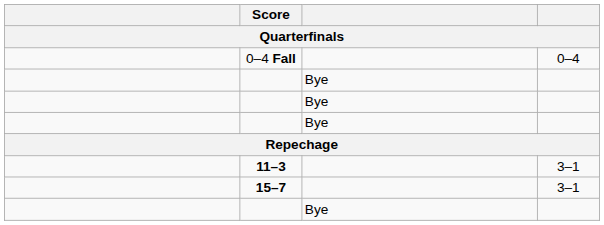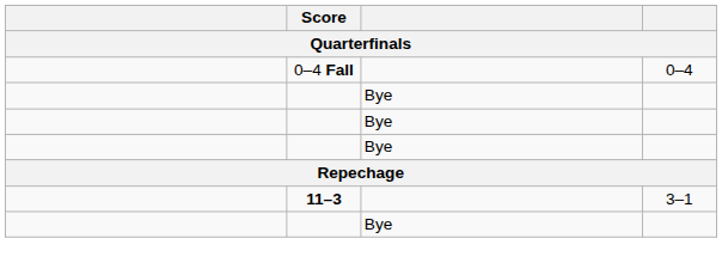 <table class="wikitable" style="text-align: left;">
 <tr>
 <th align="right" width="270"></th>
 <th width="65">Score</th>
 <th align="left" width="270"></th>
 <th width="65"></th>
 </tr>
 <tr>
 <th colspan=4>Quarterfinals</th>
 </tr>
 <tr>
 <td></td>
 <td align="center">0–4 <strong>Fall</strong></td>
 <td><strong></strong></td>
 <td align=center>0–4 <strong></strong></td>
 </tr>
 <tr>
 <td><strong></strong></td>
 <td></td>
 <td>Bye</td>
 <td></td>
 </tr>
 <tr>
 <td><strong></strong></td>
 <td></td>
 <td>Bye</td>
 <td></td>
 </tr>
 <tr>
 <td><strong></strong></td>
 <td></td>
 <td>Bye</td>
 <td></td>
 </tr>
 <tr>
 <th colspan=4>Repechage</th>
 </tr>
 <tr>
 <td><strong></strong></td>
 <td align="center"><strong>11–3</strong></td>
 <td></td>
 <td align=center>3–1 <strong></strong></td>
 </tr>
 <tr>
 <td><strong></strong></td>
-<td align="center"><strong>15–7</strong></td>
-<td></td>
-<td align=center>3–1 <strong></strong></td>
-</tr>
-<tr>
-<td><strong></strong></td>
 <td></td>
 <td>Bye</td>
 <td></td>
 </tr>
 </table>
